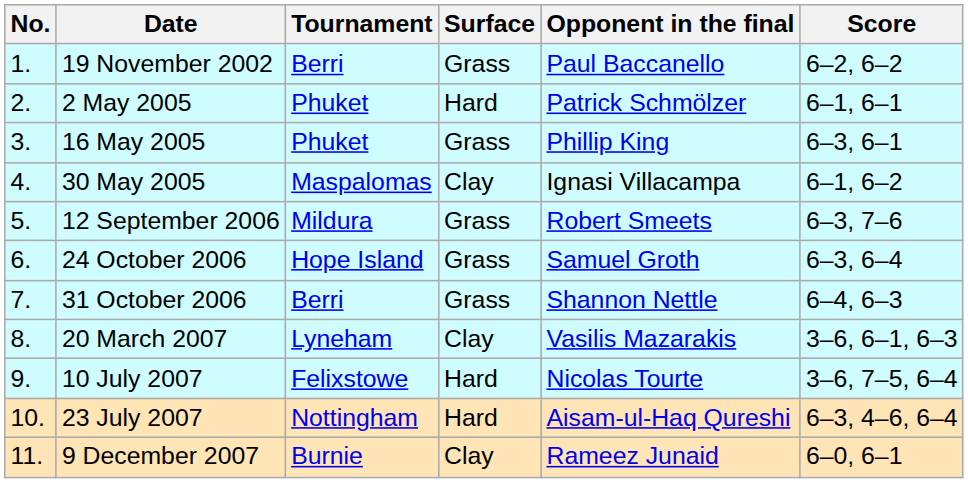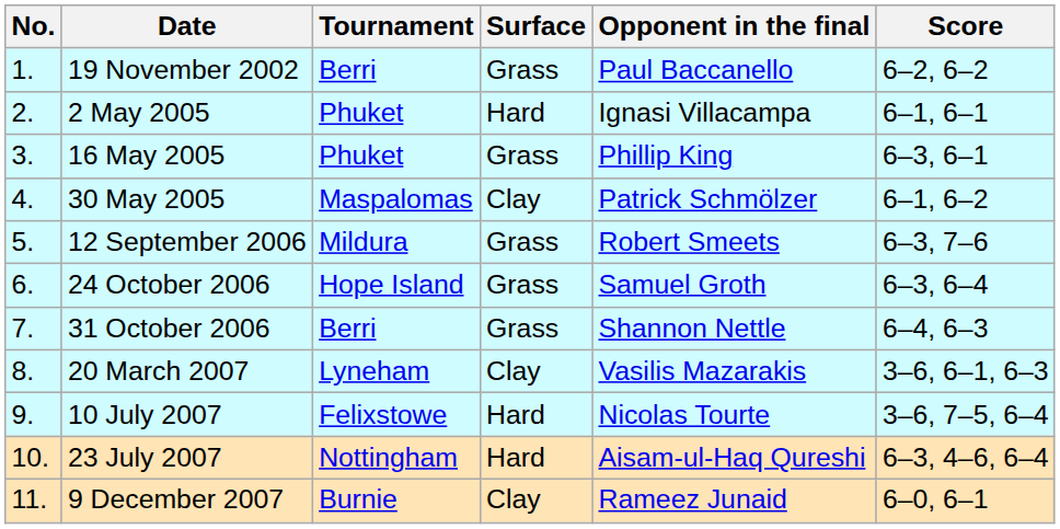 <table class="wikitable">
 <tr>
 <th>No.</th>
 <th>Date</th>
 <th>Tournament</th>
 <th>Surface</th>
 <th>Opponent in the final</th>
 <th>Score</th>
 </tr>
 <tr bgcolor="CFFCFF">
 <td>1.</td>
 <td>19 November 2002</td>
 <td><a href='#'>Berri</a></td>
 <td>Grass</td>
 <td> <a href='#'>Paul Baccanello</a></td>
 <td>6–2, 6–2</td>
 </tr>
 <tr bgcolor="CFFCFF">
 <td>2.</td>
 <td>2 May 2005</td>
 <td><a href='#'>Phuket</a></td>
 <td>Hard</td>
-<td> <a href='#'>Patrick Schmölzer</a></td>
+<td> Ignasi Villacampa</td>
 <td>6–1, 6–1</td>
 </tr>
 <tr bgcolor="CFFCFF">
 <td>3.</td>
 <td>16 May 2005</td>
 <td><a href='#'>Phuket</a></td>
 <td>Grass</td>
 <td> <a href='#'>Phillip King</a></td>
 <td>6–3, 6–1</td>
 </tr>
 <tr bgcolor="CFFCFF">
 <td>4.</td>
 <td>30 May 2005</td>
 <td><a href='#'>Maspalomas</a></td>
 <td>Clay</td>
-<td> Ignasi Villacampa</td>
+<td> <a href='#'>Patrick Schmölzer</a></td>
 <td>6–1, 6–2</td>
 </tr>
 <tr bgcolor="CFFCFF">
 <td>5.</td>
 <td>12 September 2006</td>
 <td><a href='#'>Mildura</a></td>
 <td>Grass</td>
 <td> <a href='#'>Robert Smeets</a></td>
 <td>6–3, 7–6</td>
 </tr>
 <tr bgcolor="CFFCFF">
 <td>6.</td>
 <td>24 October 2006</td>
 <td><a href='#'>Hope Island</a></td>
 <td>Grass</td>
 <td> <a href='#'>Samuel Groth</a></td>
 <td>6–3, 6–4</td>
 </tr>
 <tr bgcolor="CFFCFF">
 <td>7.</td>
 <td>31 October 2006</td>
 <td><a href='#'>Berri</a></td>
 <td>Grass</td>
 <td> <a href='#'>Shannon Nettle</a></td>
 <td>6–4, 6–3</td>
 </tr>
 <tr bgcolor="CFFCFF">
 <td>8.</td>
 <td>20 March 2007</td>
 <td><a href='#'>Lyneham</a></td>
 <td>Clay</td>
 <td> <a href='#'>Vasilis Mazarakis</a></td>
 <td>3–6, 6–1, 6–3</td>
 </tr>
 <tr bgcolor="CFFCFF">
 <td>9.</td>
 <td>10 July 2007</td>
 <td><a href='#'>Felixstowe</a></td>
 <td>Hard</td>
 <td> <a href='#'>Nicolas Tourte</a></td>
 <td>3–6, 7–5, 6–4</td>
 </tr>
 <tr bgcolor="moccasin">
 <td>10.</td>
 <td>23 July 2007</td>
 <td><a href='#'>Nottingham</a></td>
 <td>Hard</td>
 <td> <a href='#'>Aisam-ul-Haq Qureshi</a></td>
 <td>6–3, 4–6, 6–4</td>
 </tr>
 <tr bgcolor="moccasin">
 <td>11.</td>
 <td>9 December 2007</td>
 <td><a href='#'>Burnie</a></td>
 <td>Clay</td>
 <td> <a href='#'>Rameez Junaid</a></td>
 <td>6–0, 6–1</td>
 </tr>
 </table>
